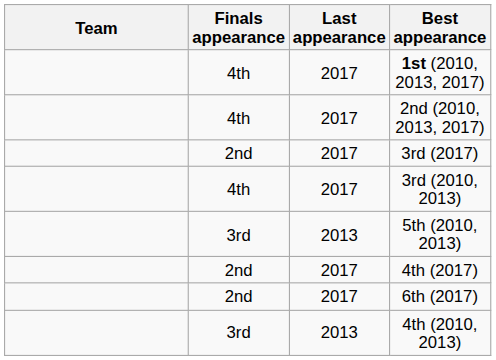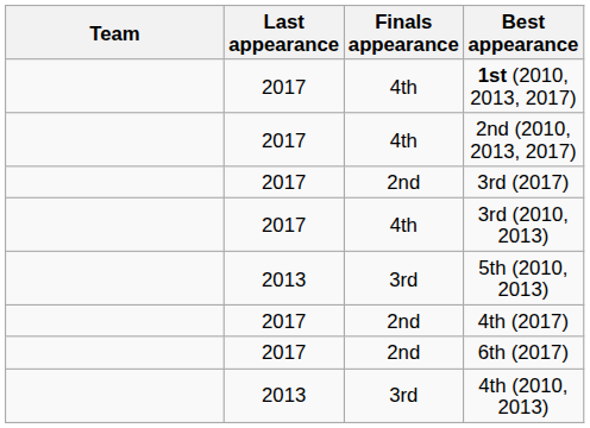 <table class="wikitable" style="text-align: center; font-size: 95%">
 <tr>
 <th width=160>Team</th>
+<th width=80>Last appearance</th>
 <th width=50>Finals appearance</th>
-<th width=80>Last appearance</th>
 <th width=80>Best appearance</th>
 </tr>
 <tr>
 <td align=left></td>
+<td>2017</td>
 <td>4th</td>
-<td>2017</td>
 <td><strong>1st</strong> (2010, 2013, 2017)</td>
 </tr>
 <tr>
 <td align=left></td>
+<td>2017</td>
 <td>4th</td>
-<td>2017</td>
 <td>2nd (2010, 2013, 2017)</td>
 </tr>
 <tr>
 <td align=left></td>
+<td>2017</td>
 <td>2nd</td>
-<td>2017</td>
 <td>3rd (2017)</td>
 </tr>
 <tr>
 <td align=left></td>
+<td>2017</td>
 <td>4th</td>
-<td>2017</td>
 <td>3rd (2010, 2013)</td>
 </tr>
 <tr>
 <td align=left></td>
+<td>2013</td>
 <td>3rd</td>
-<td>2013</td>
 <td>5th (2010, 2013)</td>
 </tr>
 <tr>
 <td align=left></td>
+<td>2017</td>
 <td>2nd</td>
-<td>2017</td>
 <td>4th (2017)</td>
 </tr>
 <tr>
 <td align=left></td>
+<td>2017</td>
 <td>2nd</td>
-<td>2017</td>
 <td>6th (2017)</td>
 </tr>
 <tr>
 <td align=left></td>
+<td>2013</td>
 <td>3rd</td>
-<td>2013</td>
 <td>4th (2010, 2013)</td>
 </tr>
 </table>
